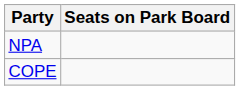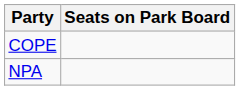 <table class="wikitable sortable">
 <tr>
 <th>Party</th>
 <th>Seats on Park Board</th>
 </tr>
 <tr>
+<td><a href='#'>COPE</a></td>
+<td></td>
+</tr>
+<tr>
 <td><a href='#'>NPA</a></td>
 <td></td>
 </tr>
-<tr>
-<td><a href='#'>COPE</a></td>
-<td></td>
-</tr>
 </table>
